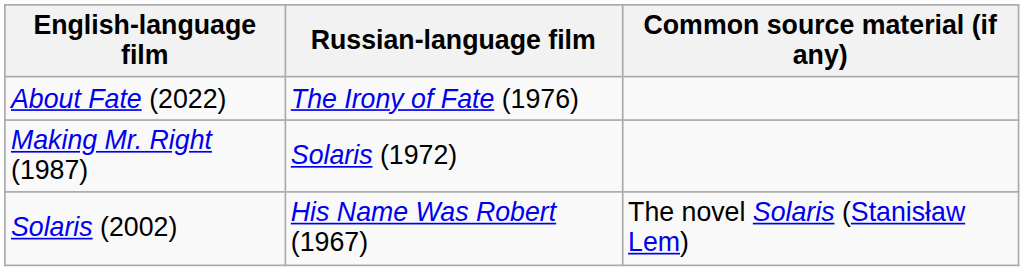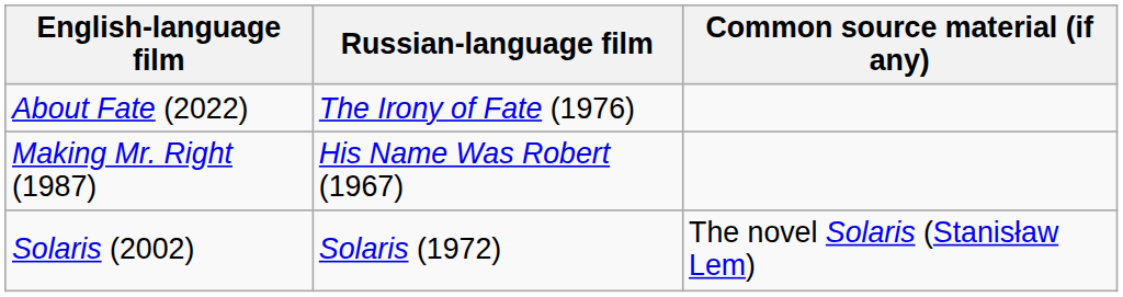 <table class="wikitable">
 <tr>
 <th>English-language film</th>
 <th>Russian-language film</th>
 <th>Common source material (if any)</th>
 </tr>
 <tr>
 <td><em><a href='#'>About Fate</a></em> (2022)</td>
 <td><em><a href='#'>The Irony of Fate</a></em> (1976)</td>
 <td></td>
 </tr>
 <tr>
 <td><em><a href='#'>Making Mr. Right</a></em> (1987)</td>
-<td><em><a href='#'>Solaris</a></em> (1972)</td>
+<td><em><a href='#'>His Name Was Robert</a></em> (1967)</td>
 <td></td>
 </tr>
 <tr>
 <td><em><a href='#'>Solaris</a></em> (2002)</td>
-<td><em><a href='#'>His Name Was Robert</a></em> (1967)</td>
+<td><em><a href='#'>Solaris</a></em> (1972)</td>
 <td>The novel <em><a href='#'>Solaris</a></em> (<a href='#'>Stanisław Lem</a>)</td>
 </tr>
 </table>
